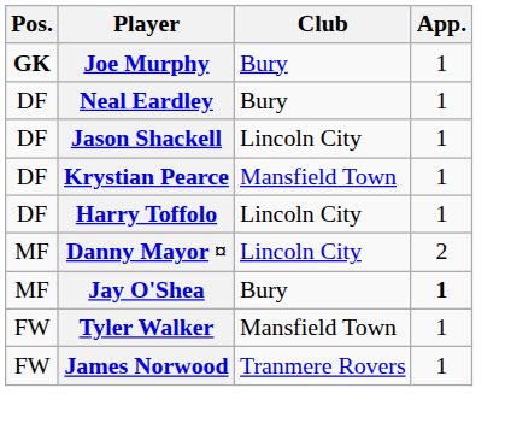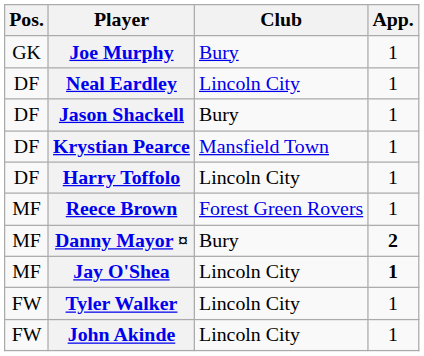 <table class="wikitable plainrowheaders" style="text-align: left">
 <tr>
 <th scope=col>Pos.</th>
 <th scope=col>Player</th>
 <th scope=col>Club</th>
 <th scope=col>App.</th>
 </tr>
 <tr>
-<td style=text-align:center><strong>GK</strong></td>
+<td style=text-align:center>GK</td>
 <th scope=row><a href='#'>Joe Murphy</a></th>
 <td><a href='#'>Bury</a></td>
 <td style=text-align:center>1</td>
 </tr>
 <tr>
 <td style=text-align:center>DF</td>
 <th scope=row><a href='#'>Neal Eardley</a></th>
-<td>Bury</td>
+<td><a href='#'>Lincoln City</a></td>
 <td style=text-align:center>1</td>
 </tr>
 <tr>
 <td style=text-align:center>DF</td>
 <th scope=row><a href='#'>Jason Shackell</a></th>
-<td>Lincoln City</td>
+<td>Bury</td>
 <td style=text-align:center>1</td>
 </tr>
 <tr>
 <td style=text-align:center>DF</td>
 <th scope=row><a href='#'>Krystian Pearce</a></th>
 <td><a href='#'>Mansfield Town</a></td>
 <td style=text-align:center>1</td>
 </tr>
 <tr>
 <td style=text-align:center>DF</td>
 <th scope=row><a href='#'>Harry Toffolo</a></th>
 <td>Lincoln City</td>
 <td style=text-align:center>1</td>
 </tr>
 <tr>
 <td style=text-align:center>MF</td>
+<th scope=row><a href='#'>Reece Brown</a></th>
+<td><a href='#'>Forest Green Rovers</a></td>
+<td style=text-align:center>1</td>
+</tr>
+<tr>
+<td style=text-align:center>MF</td>
 <th scope=row><a href='#'>Danny Mayor</a> ¤</th>
-<td><a href='#'>Lincoln City</a></td>
-<td style=text-align:center>2</td>
+<td>Bury</td>
+<td style=text-align:center><strong>2</strong></td>
 </tr>
 <tr>
 <td style=text-align:center>MF</td>
 <th scope=row><a href='#'>Jay O'Shea</a></th>
-<td>Bury</td>
+<td>Lincoln City</td>
 <td style=text-align:center><strong>1</strong></td>
 </tr>
 <tr>
 <td style=text-align:center>FW</td>
 <th scope=row><a href='#'>Tyler Walker</a></th>
-<td>Mansfield Town</td>
+<td>Lincoln City</td>
 <td style=text-align:center>1</td>
 </tr>
 <tr>
 <td style=text-align:center>FW</td>
-<th scope=row><a href='#'>James Norwood</a></th>
-<td><a href='#'>Tranmere Rovers</a></td>
+<th scope=row><a href='#'>John Akinde</a></th>
+<td>Lincoln City</td>
 <td style=text-align:center>1</td>
 </tr>
 </table>
